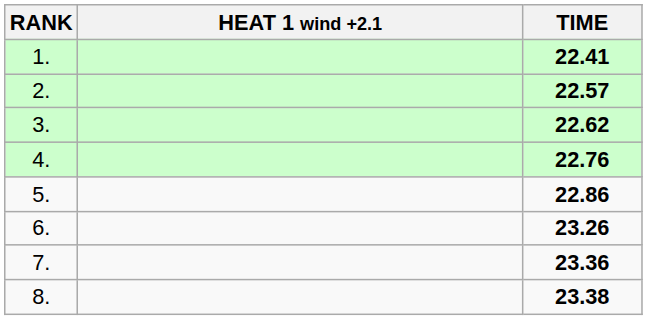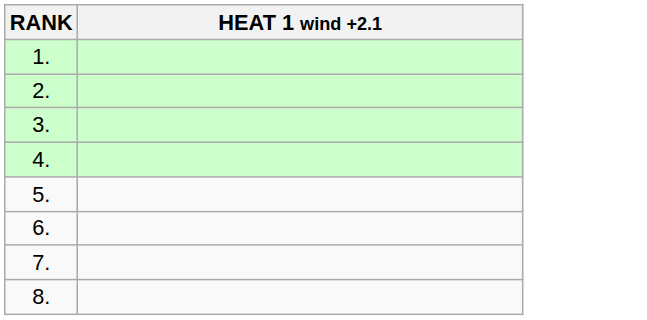 <table class="wikitable" style="border-collapse: collapse; font-size: 90%;">
 <tr>
 <th>RANK</th>
 <th style="width: 20em">HEAT 1 <small>wind +2.1</small></th>
-<th style="width: 5em">TIME</th>
 </tr>
 <tr style="background:#ccffcc;">
 <td align="center">1.</td>
 <td></td>
-<td align="center"><strong>22.41</strong></td>
 </tr>
 <tr style="background:#ccffcc;">
 <td align="center">2.</td>
 <td></td>
-<td align="center"><strong>22.57</strong></td>
 </tr>
 <tr style="background:#ccffcc;">
 <td align="center">3.</td>
 <td></td>
-<td align="center"><strong>22.62</strong></td>
 </tr>
 <tr style="background:#ccffcc;">
 <td align="center">4.</td>
 <td></td>
-<td align="center"><strong>22.76</strong></td>
 </tr>
 <tr>
 <td align="center">5.</td>
 <td></td>
-<td align="center"><strong>22.86</strong></td>
 </tr>
 <tr>
 <td align="center">6.</td>
 <td></td>
-<td align="center"><strong>23.26</strong></td>
 </tr>
 <tr>
 <td align="center">7.</td>
 <td></td>
-<td align="center"><strong>23.36</strong></td>
 </tr>
 <tr>
 <td align="center">8.</td>
 <td></td>
-<td align="center"><strong>23.38</strong></td>
 </tr>
 </table>
